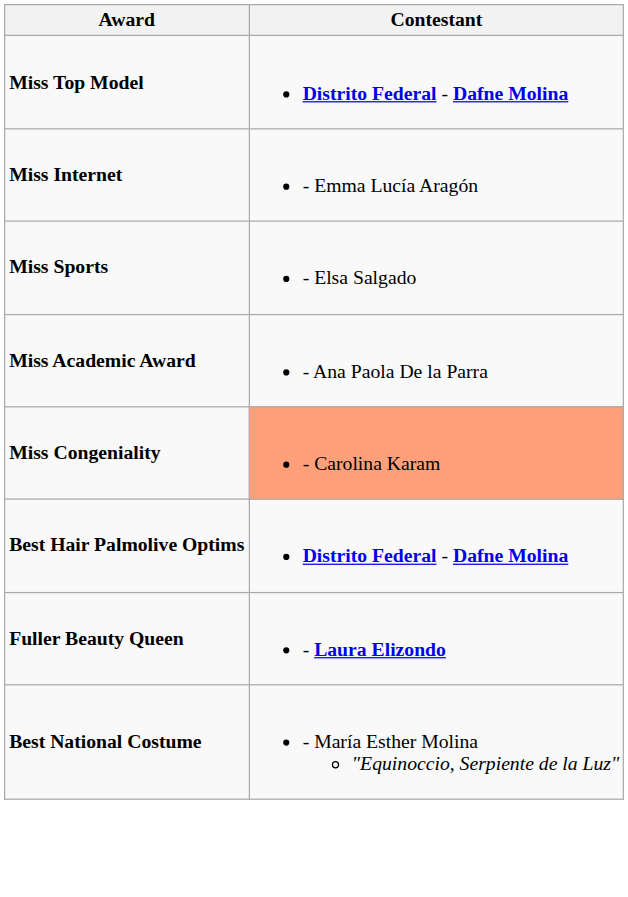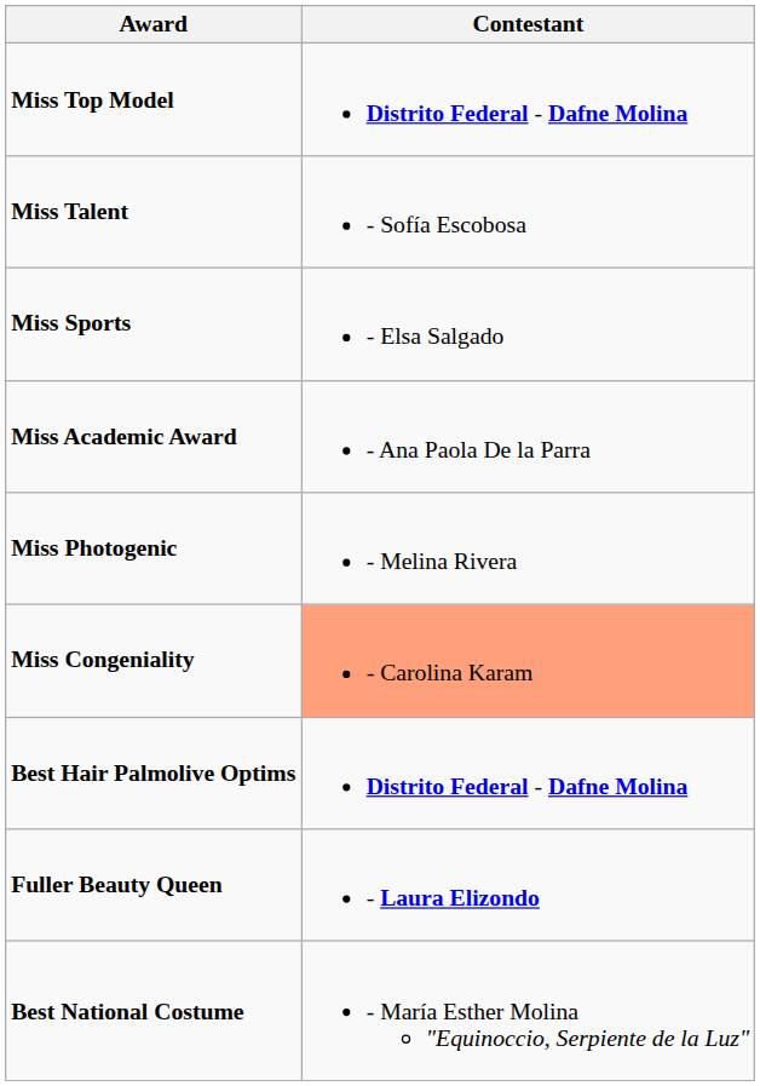 <table class="wikitable" border="1">
 <tr>
 <th>Award</th>
 <th>Contestant</th>
 </tr>
 <tr>
 <td><strong>Miss Top Model</strong></td>
 <td><br><ul><li><strong> <a href='#'>Distrito Federal</a></strong> - <strong><a href='#'>Dafne Molina</a></strong></li></ul></td>
 </tr>
 <tr>
-<td><strong>Miss Internet</strong></td>
-<td><br><ul><li><strong></strong> - Emma Lucía Aragón</li></ul></td>
+<td><strong>Miss Talent</strong></td>
+<td><br><ul><li><strong></strong> - Sofía Escobosa</li></ul></td>
 </tr>
 <tr>
 <td><strong>Miss Sports</strong></td>
 <td><br><ul><li><strong></strong> - Elsa Salgado</li></ul></td>
 </tr>
 <tr>
 <td><strong>Miss Academic Award</strong></td>
 <td><br><ul><li><strong></strong> - Ana Paola De la Parra</li></ul></td>
+</tr>
+<tr>
+<td><strong>Miss Photogenic</strong></td>
+<td><br><ul><li><strong></strong> - Melina Rivera</li></ul></td>
 </tr>
 <tr>
 <td><strong>Miss Congeniality</strong></td>
 <td style="background: lightsalmon;"><br><ul><li><strong></strong> - Carolina Karam</li></ul></td>
 </tr>
 <tr>
 <td><strong>Best Hair Palmolive Optims</strong></td>
 <td><br><ul><li><strong> <a href='#'>Distrito Federal</a></strong> - <strong><a href='#'>Dafne Molina</a></strong></li></ul></td>
 </tr>
 <tr>
 <td><strong>Fuller Beauty Queen</strong></td>
 <td><br><ul><li><strong></strong> -  <strong><a href='#'>Laura Elizondo</a></strong></li></ul></td>
 </tr>
 <tr>
 <td><strong>Best National Costume</strong></td>
 <td><br><ul><li><strong></strong> - María Esther Molina<ul><li><em>"Equinoccio, Serpiente de la Luz"</em></li></ul></li></ul></td>
 </tr>
 </table>
